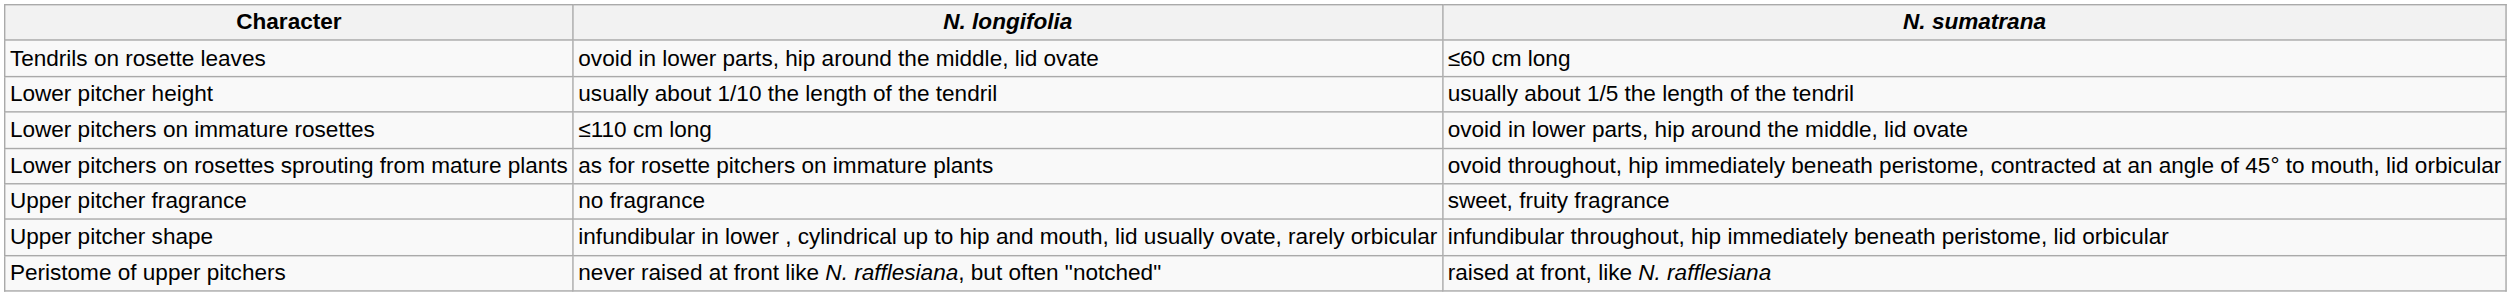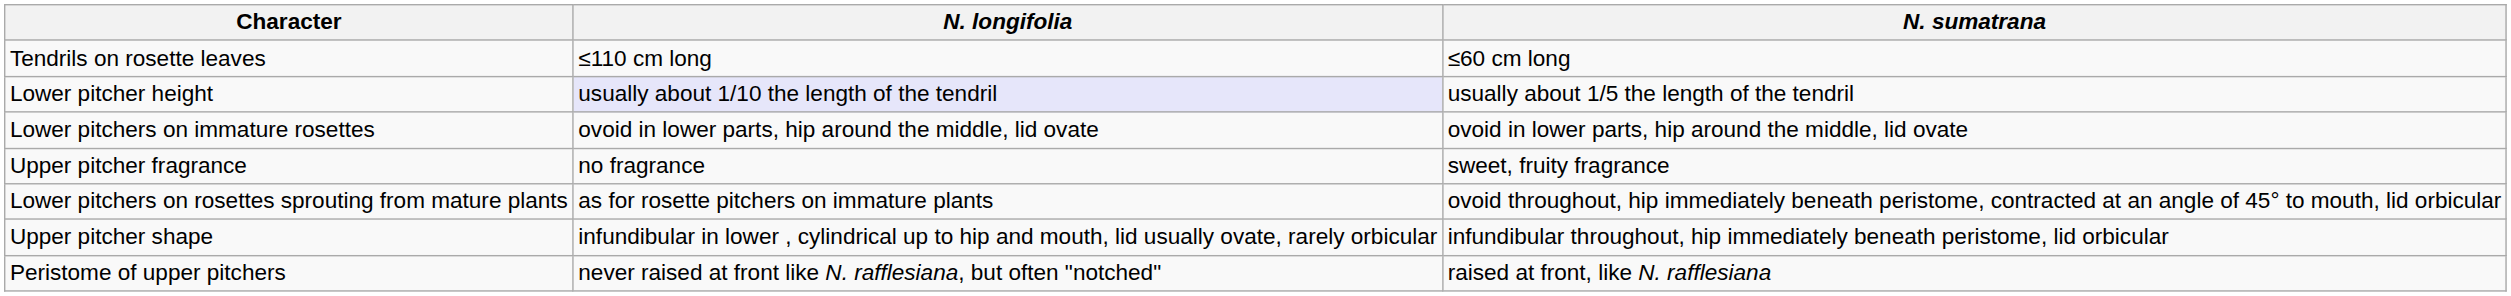 <table class="wikitable" text-align: left;">
 <tr>
 <th>Character</th>
 <th><em>N. longifolia</em></th>
 <th><em>N. sumatrana</em></th>
 </tr>
 <tr>
 <td>Tendrils on rosette leaves</td>
-<td>ovoid in lower parts, hip around the middle, lid ovate</td>
+<td>≤110 cm long</td>
 <td>≤60 cm long</td>
 </tr>
 <tr>
 <td>Lower pitcher height</td>
-<td>usually about 1/10 the length of the tendril</td>
+<td style="background: lavender;">usually about 1/10 the length of the tendril</td>
 <td>usually about 1/5 the length of the tendril</td>
 </tr>
 <tr>
 <td>Lower pitchers on immature rosettes</td>
-<td>≤110 cm long</td>
 <td>ovoid in lower parts, hip around the middle, lid ovate</td>
+<td>ovoid in lower parts, hip around the middle, lid ovate</td>
+</tr>
+<tr>
+<td>Upper pitcher fragrance</td>
+<td>no fragrance</td>
+<td>sweet, fruity fragrance</td>
 </tr>
 <tr>
 <td>Lower pitchers on rosettes sprouting from mature plants</td>
 <td>as for rosette pitchers on immature plants</td>
 <td>ovoid throughout, hip immediately beneath peristome, contracted at an angle of 45° to mouth, lid orbicular</td>
-</tr>
-<tr>
-<td>Upper pitcher fragrance</td>
-<td>no fragrance</td>
-<td>sweet, fruity fragrance</td>
 </tr>
 <tr>
 <td>Upper pitcher shape</td>
 <td>infundibular in lower , cylindrical up to hip and mouth, lid usually ovate, rarely orbicular</td>
 <td>infundibular throughout, hip immediately beneath peristome, lid orbicular</td>
 </tr>
 <tr>
 <td>Peristome of upper pitchers</td>
 <td>never raised at front like <em>N. rafflesiana</em>, but often "notched"</td>
 <td>raised at front, like <em>N. rafflesiana</em></td>
 </tr>
 </table>
